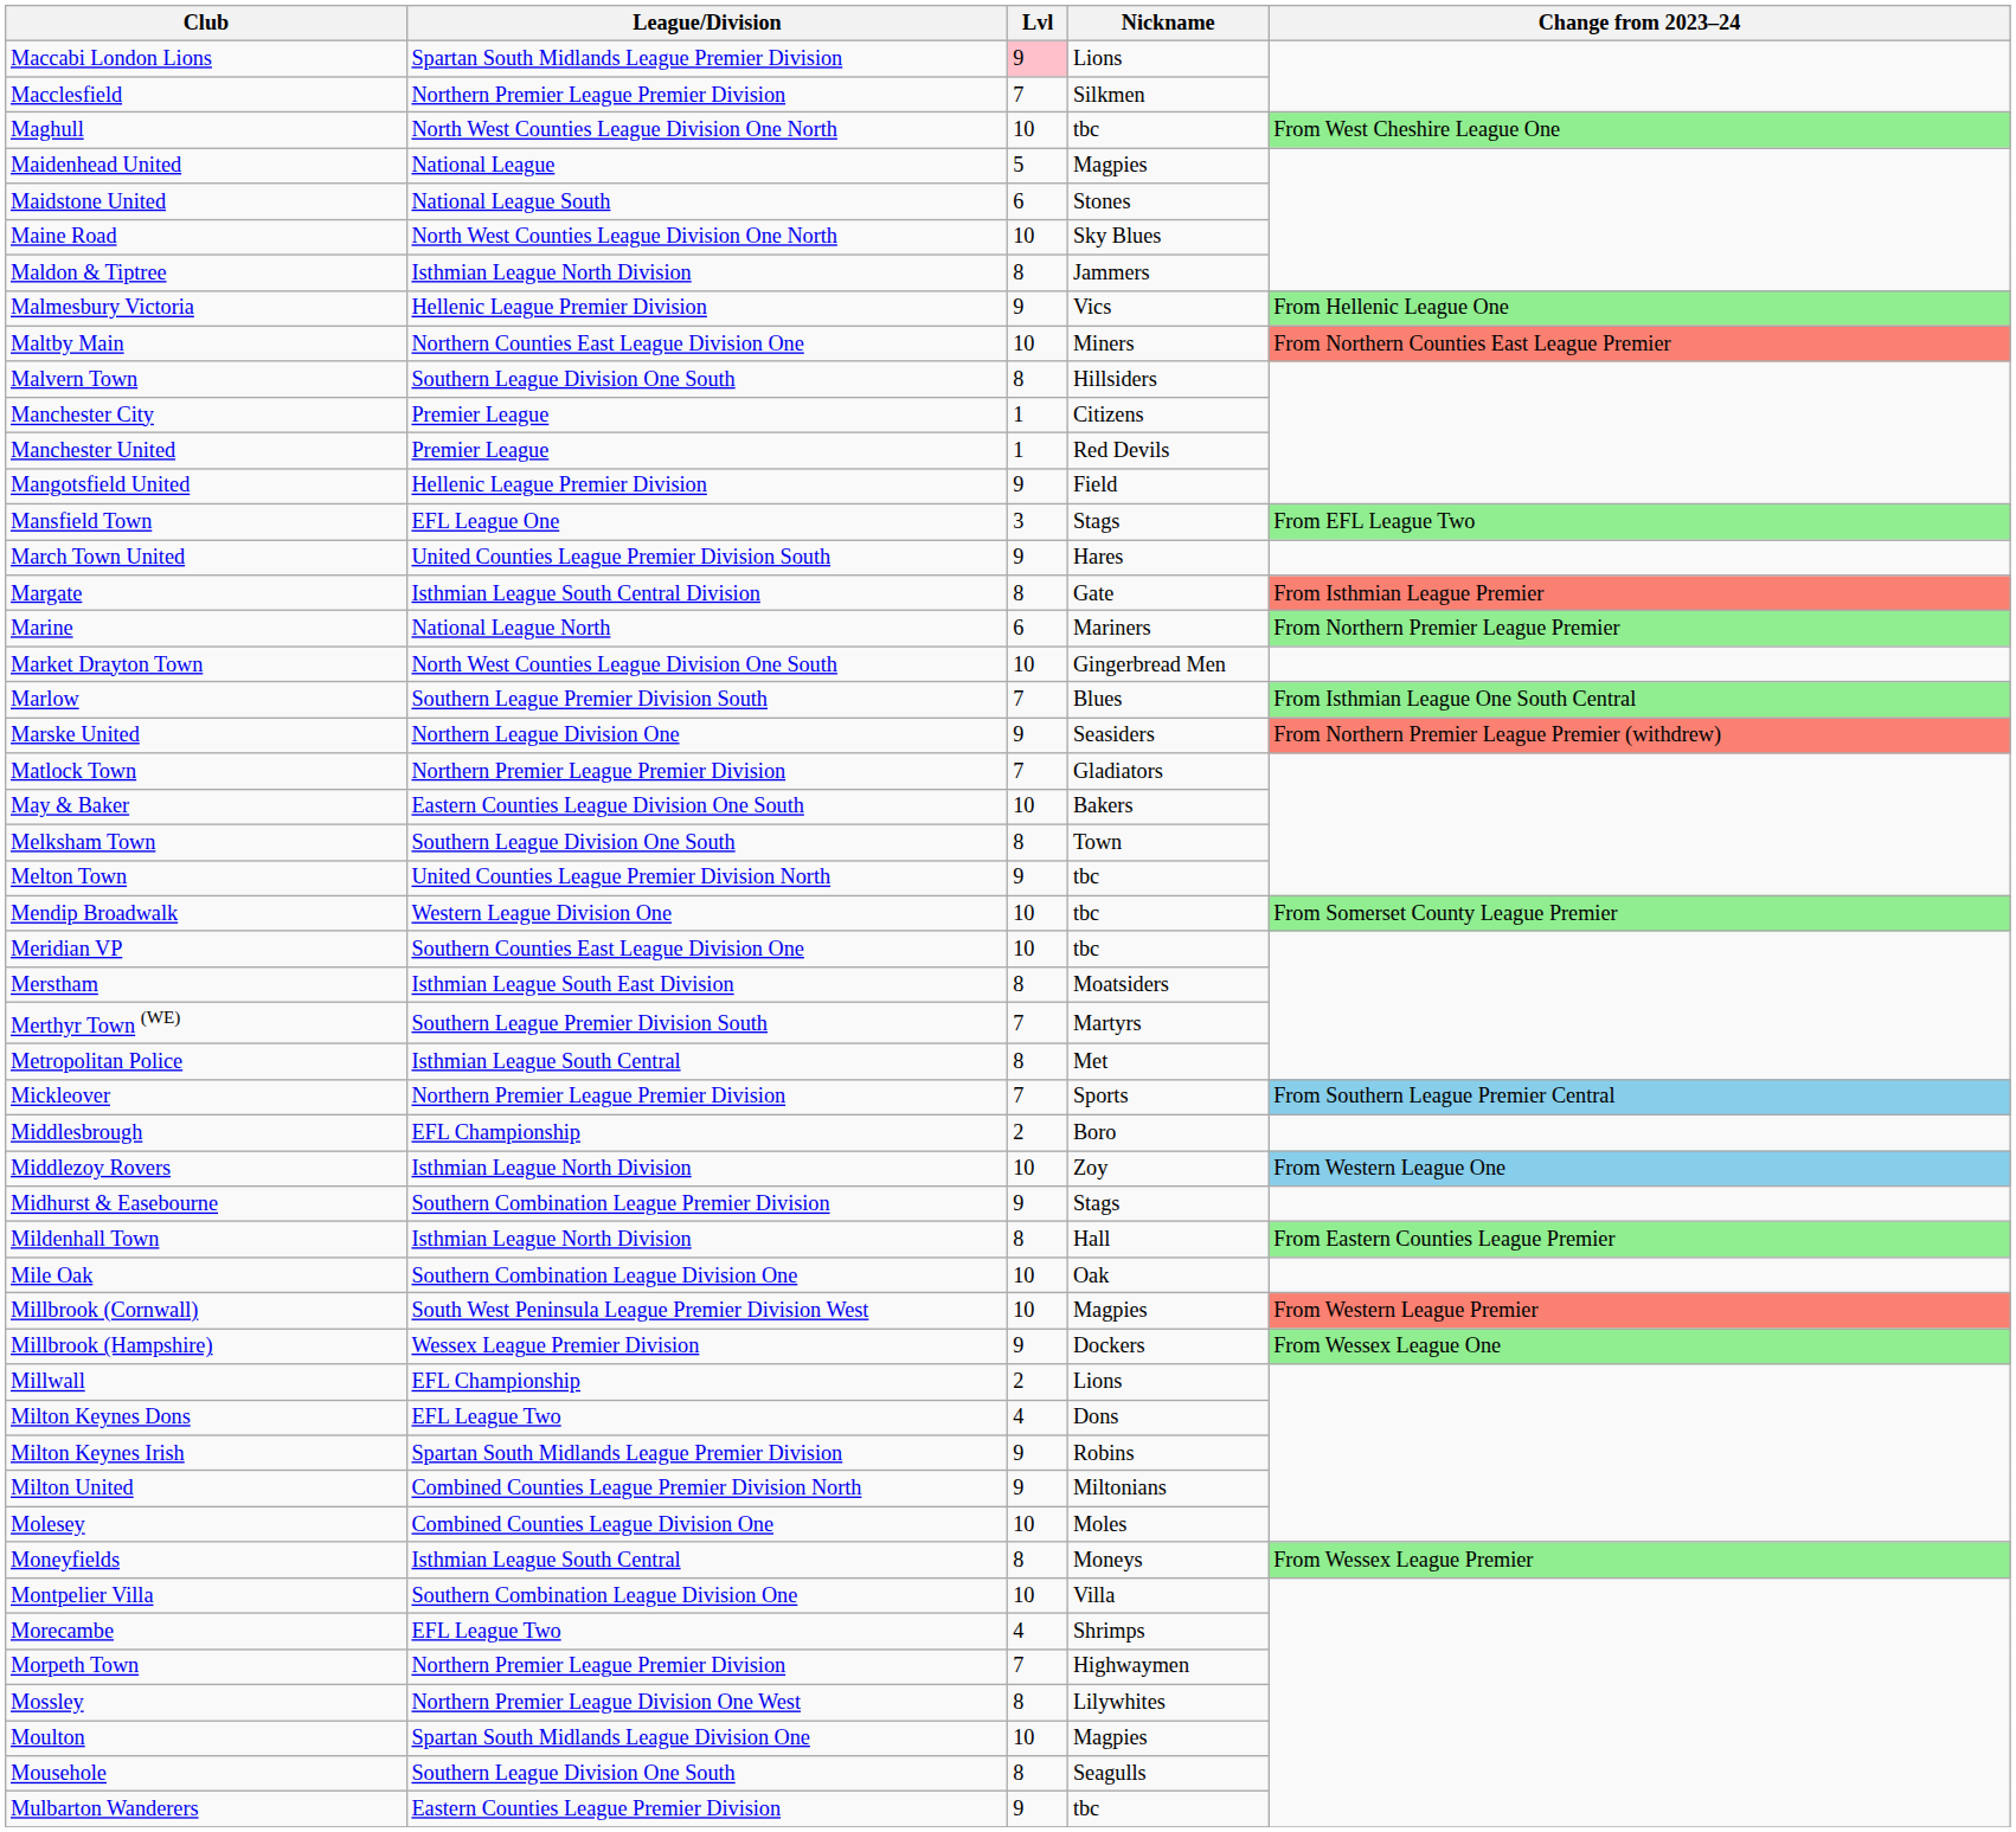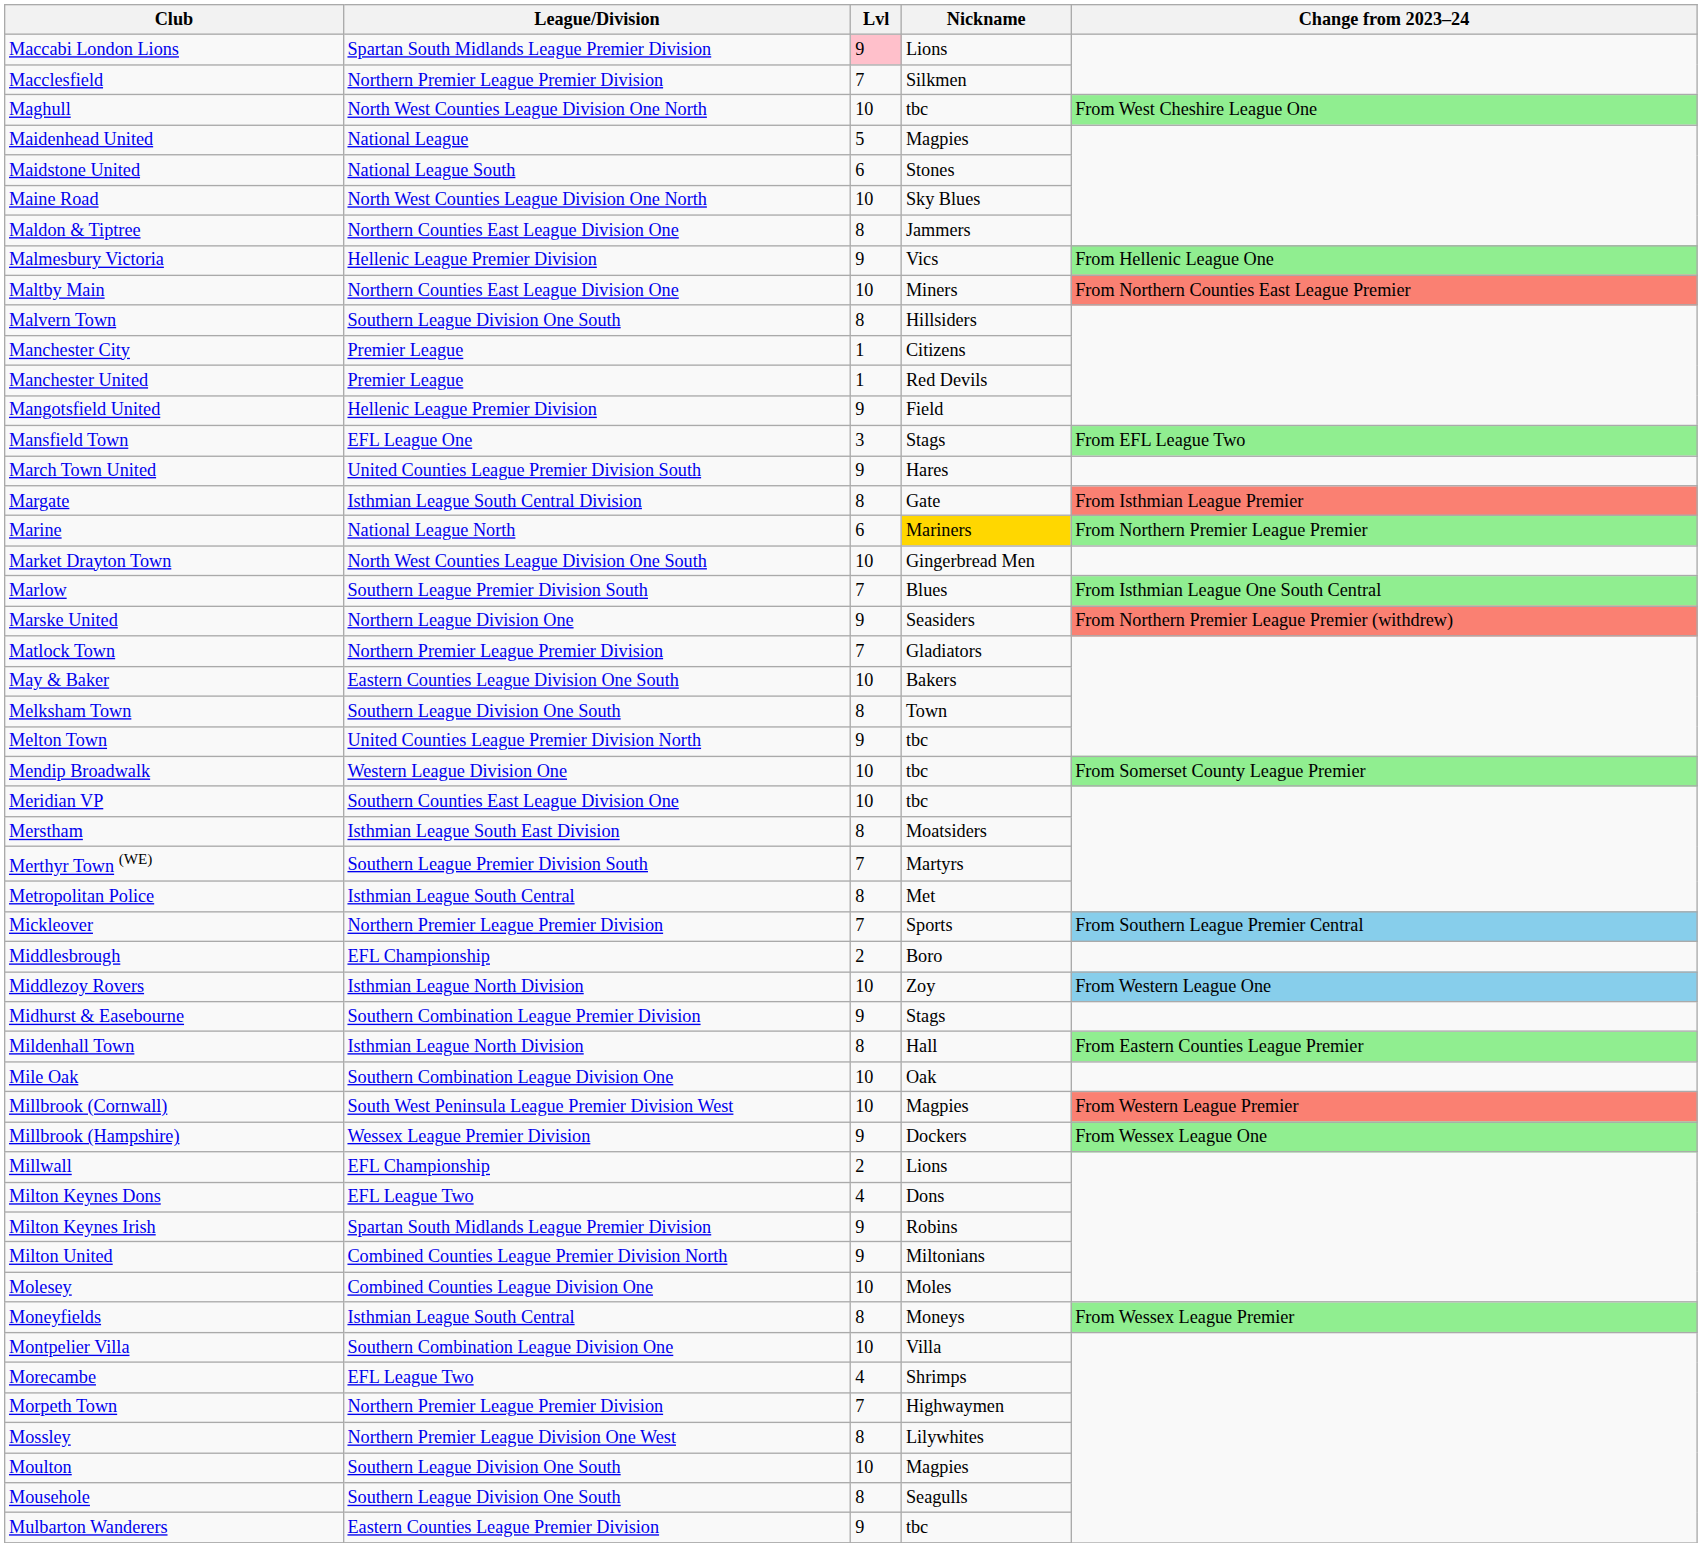 <table class="wikitable sortable" width=100% style="font-size:85%">
 <tr>
 <th width=20%>Club</th>
 <th width=30%>League/Division</th>
 <th width=3%>Lvl</th>
 <th width=10%>Nickname</th>
 <th width=37%>Change from 2023–24</th>
 </tr>
 <tr>
 <td><a href='#'>Maccabi London Lions</a></td>
 <td><a href='#'>Spartan South Midlands League Premier Division</a></td>
 <td style="background: pink;">9</td>
 <td>Lions</td>
 </tr>
 <tr>
 <td><a href='#'>Macclesfield</a></td>
 <td><a href='#'>Northern Premier League Premier Division</a></td>
 <td>7</td>
 <td>Silkmen</td>
 </tr>
 <tr>
 <td><a href='#'>Maghull</a></td>
 <td><a href='#'>North West Counties League Division One North</a></td>
 <td>10</td>
 <td>tbc</td>
 <td style="background:lightgreen">From West Cheshire League One</td>
 </tr>
 <tr>
 <td><a href='#'>Maidenhead United</a></td>
 <td><a href='#'>National League</a></td>
 <td>5</td>
 <td>Magpies</td>
 </tr>
 <tr>
 <td><a href='#'>Maidstone United</a></td>
 <td><a href='#'>National League South</a></td>
 <td>6</td>
 <td>Stones</td>
 </tr>
 <tr>
 <td><a href='#'>Maine Road</a></td>
 <td><a href='#'>North West Counties League Division One North</a></td>
 <td>10</td>
 <td>Sky Blues</td>
 </tr>
 <tr>
 <td><a href='#'>Maldon & Tiptree</a></td>
-<td><a href='#'>Isthmian League North Division</a></td>
+<td><a href='#'>Northern Counties East League Division One</a></td>
 <td>8</td>
 <td>Jammers</td>
 </tr>
 <tr>
 <td><a href='#'>Malmesbury Victoria</a></td>
 <td><a href='#'>Hellenic League Premier Division</a></td>
 <td>9</td>
 <td>Vics</td>
 <td style="background:lightgreen">From Hellenic League One</td>
 </tr>
 <tr>
 <td><a href='#'>Maltby Main</a></td>
 <td><a href='#'>Northern Counties East League Division One</a></td>
 <td>10</td>
 <td>Miners</td>
 <td style="background:salmon">From Northern Counties East League Premier</td>
 </tr>
 <tr>
 <td><a href='#'>Malvern Town</a></td>
 <td><a href='#'>Southern League Division One South</a></td>
 <td>8</td>
 <td>Hillsiders</td>
 </tr>
 <tr>
 <td><a href='#'>Manchester City</a></td>
 <td><a href='#'>Premier League</a></td>
 <td>1</td>
 <td>Citizens</td>
 </tr>
 <tr>
 <td><a href='#'>Manchester United</a></td>
 <td><a href='#'>Premier League</a></td>
 <td>1</td>
 <td>Red Devils</td>
 </tr>
 <tr>
 <td><a href='#'>Mangotsfield United</a></td>
 <td><a href='#'>Hellenic League Premier Division</a></td>
 <td>9</td>
 <td>Field</td>
 </tr>
 <tr>
 <td><a href='#'>Mansfield Town</a></td>
 <td><a href='#'>EFL League One</a></td>
 <td>3</td>
 <td>Stags</td>
 <td style="background:lightgreen">From EFL League Two</td>
 </tr>
 <tr>
 <td><a href='#'>March Town United</a></td>
 <td><a href='#'>United Counties League Premier Division South</a></td>
 <td>9</td>
 <td>Hares</td>
 </tr>
 <tr>
 <td><a href='#'>Margate</a></td>
 <td><a href='#'>Isthmian League South Central Division</a></td>
 <td>8</td>
 <td>Gate</td>
 <td style="background:salmon">From Isthmian League Premier</td>
 </tr>
 <tr>
 <td><a href='#'>Marine</a></td>
 <td><a href='#'>National League North</a></td>
 <td>6</td>
-<td>Mariners</td>
+<td style="background: gold;">Mariners</td>
 <td style="background:lightgreen">From Northern Premier League Premier</td>
 </tr>
 <tr>
 <td><a href='#'>Market Drayton Town</a></td>
 <td><a href='#'>North West Counties League Division One South</a></td>
 <td>10</td>
 <td>Gingerbread Men</td>
 </tr>
 <tr>
 <td><a href='#'>Marlow</a></td>
 <td><a href='#'>Southern League Premier Division South</a></td>
 <td>7</td>
 <td>Blues</td>
 <td style="background:lightgreen">From Isthmian League One South Central</td>
 </tr>
 <tr>
 <td><a href='#'>Marske United</a></td>
 <td><a href='#'>Northern League Division One</a></td>
 <td>9</td>
 <td>Seasiders</td>
 <td style="background:salmon">From Northern Premier League Premier (withdrew)</td>
 </tr>
 <tr>
 <td><a href='#'>Matlock Town</a></td>
 <td><a href='#'>Northern Premier League Premier Division</a></td>
 <td>7</td>
 <td>Gladiators</td>
 </tr>
 <tr>
 <td><a href='#'>May & Baker</a></td>
 <td><a href='#'>Eastern Counties League Division One South</a></td>
 <td>10</td>
 <td>Bakers</td>
 </tr>
 <tr>
 <td><a href='#'>Melksham Town</a></td>
 <td><a href='#'>Southern League Division One South</a></td>
 <td>8</td>
 <td>Town</td>
 </tr>
 <tr>
 <td><a href='#'>Melton Town</a></td>
 <td><a href='#'>United Counties League Premier Division North</a></td>
 <td>9</td>
 <td>tbc</td>
 </tr>
 <tr>
 <td><a href='#'>Mendip Broadwalk</a></td>
 <td><a href='#'>Western League Division One</a></td>
 <td>10</td>
 <td>tbc</td>
 <td style="background:lightgreen">From Somerset County League Premier</td>
 </tr>
 <tr>
 <td><a href='#'>Meridian VP</a></td>
 <td><a href='#'>Southern Counties East League Division One</a></td>
 <td>10</td>
 <td>tbc</td>
 </tr>
 <tr>
 <td><a href='#'>Merstham</a></td>
 <td><a href='#'>Isthmian League South East Division</a></td>
 <td>8</td>
 <td>Moatsiders</td>
 </tr>
 <tr>
 <td><a href='#'>Merthyr Town</a> <sup>(WE)</sup></td>
 <td><a href='#'>Southern League Premier Division South</a></td>
 <td>7</td>
 <td>Martyrs</td>
 </tr>
 <tr>
 <td><a href='#'>Metropolitan Police</a></td>
 <td><a href='#'>Isthmian League South Central</a></td>
 <td>8</td>
 <td>Met</td>
 </tr>
 <tr>
 <td><a href='#'>Mickleover</a></td>
 <td><a href='#'>Northern Premier League Premier Division</a></td>
 <td>7</td>
 <td>Sports</td>
 <td style="background:skyblue">From Southern League Premier Central</td>
 </tr>
 <tr>
 <td><a href='#'>Middlesbrough</a></td>
 <td><a href='#'>EFL Championship</a></td>
 <td>2</td>
 <td>Boro</td>
 </tr>
 <tr>
 <td><a href='#'>Middlezoy Rovers</a></td>
 <td><a href='#'>Isthmian League North Division</a></td>
 <td>10</td>
 <td>Zoy</td>
 <td style="background:skyblue">From Western League One</td>
 </tr>
 <tr>
 <td><a href='#'>Midhurst & Easebourne</a></td>
 <td><a href='#'>Southern Combination League Premier Division</a></td>
 <td>9</td>
 <td>Stags</td>
 </tr>
 <tr>
 <td><a href='#'>Mildenhall Town</a></td>
 <td><a href='#'>Isthmian League North Division</a></td>
 <td>8</td>
 <td>Hall</td>
 <td style="background:lightgreen">From Eastern Counties League Premier</td>
 </tr>
 <tr>
 <td><a href='#'>Mile Oak</a></td>
 <td><a href='#'>Southern Combination League Division One</a></td>
 <td>10</td>
 <td>Oak</td>
 </tr>
 <tr>
 <td><a href='#'>Millbrook (Cornwall)</a></td>
 <td><a href='#'>South West Peninsula League Premier Division West</a></td>
 <td>10</td>
 <td>Magpies</td>
 <td style="background:salmon">From Western League Premier</td>
 </tr>
 <tr>
 <td><a href='#'>Millbrook (Hampshire)</a></td>
 <td><a href='#'>Wessex League Premier Division</a></td>
 <td>9</td>
 <td>Dockers</td>
 <td style="background:lightgreen">From Wessex League One</td>
 </tr>
 <tr>
 <td><a href='#'>Millwall</a></td>
 <td><a href='#'>EFL Championship</a></td>
 <td>2</td>
 <td>Lions</td>
 </tr>
 <tr>
 <td><a href='#'>Milton Keynes Dons</a></td>
 <td><a href='#'>EFL League Two</a></td>
 <td>4</td>
 <td>Dons</td>
 </tr>
 <tr>
 <td><a href='#'>Milton Keynes Irish</a></td>
 <td><a href='#'>Spartan South Midlands League Premier Division</a></td>
 <td>9</td>
 <td>Robins</td>
 </tr>
 <tr>
 <td><a href='#'>Milton United</a></td>
 <td><a href='#'>Combined Counties League Premier Division North</a></td>
 <td>9</td>
 <td>Miltonians</td>
 </tr>
 <tr>
 <td><a href='#'>Molesey</a></td>
 <td><a href='#'>Combined Counties League Division One</a></td>
 <td>10</td>
 <td>Moles</td>
 </tr>
 <tr>
 <td><a href='#'>Moneyfields</a></td>
 <td><a href='#'>Isthmian League South Central</a></td>
 <td>8</td>
 <td>Moneys</td>
 <td style="background:lightgreen">From Wessex League Premier</td>
 </tr>
 <tr>
 <td><a href='#'>Montpelier Villa</a></td>
 <td><a href='#'>Southern Combination League Division One</a></td>
 <td>10</td>
 <td>Villa</td>
 </tr>
 <tr>
 <td><a href='#'>Morecambe</a></td>
 <td><a href='#'>EFL League Two</a></td>
 <td>4</td>
 <td>Shrimps</td>
 </tr>
 <tr>
 <td><a href='#'>Morpeth Town</a></td>
 <td><a href='#'>Northern Premier League Premier Division</a></td>
 <td>7</td>
 <td>Highwaymen</td>
 </tr>
 <tr>
 <td><a href='#'>Mossley</a></td>
 <td><a href='#'>Northern Premier League Division One West</a></td>
 <td>8</td>
 <td>Lilywhites</td>
 </tr>
 <tr>
 <td><a href='#'>Moulton</a></td>
-<td><a href='#'>Spartan South Midlands League Division One</a></td>
+<td><a href='#'>Southern League Division One South</a></td>
 <td>10</td>
 <td>Magpies</td>
 </tr>
 <tr>
 <td><a href='#'>Mousehole</a></td>
 <td><a href='#'>Southern League Division One South</a></td>
 <td>8</td>
 <td>Seagulls</td>
 </tr>
 <tr>
 <td><a href='#'>Mulbarton Wanderers</a></td>
 <td><a href='#'>Eastern Counties League Premier Division</a></td>
 <td>9</td>
 <td>tbc</td>
 </tr>
 <tr>
 </tr>
 </table>
